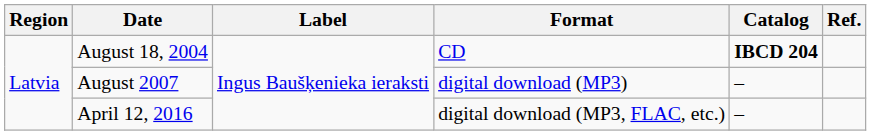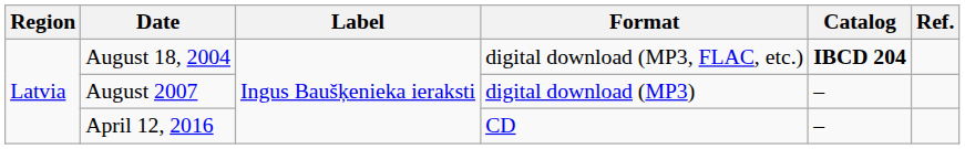 <table class="wikitable">
 <tr>
 <th>Region</th>
 <th>Date</th>
 <th>Label</th>
 <th>Format</th>
 <th>Catalog</th>
 <th>Ref.</th>
 </tr>
 <tr>
 <td rowspan="3"><a href='#'>Latvia</a></td>
 <td>August 18, <a href='#'>2004</a></td>
 <td rowspan="3"><a href='#'>Ingus Baušķenieka ieraksti</a></td>
-<td><a href='#'>CD</a></td>
+<td>digital download (MP3, <a href='#'>FLAC</a>, etc.)</td>
 <td><strong>IBCD 204</strong></td>
 <td></td>
 </tr>
 <tr>
 <td>August <a href='#'>2007</a></td>
 <td><a href='#'>digital download</a> (<a href='#'>MP3</a>)</td>
 <td>–</td>
 <td><br></td>
 </tr>
 <tr>
 <td>April 12, <a href='#'>2016</a></td>
-<td>digital download (MP3, <a href='#'>FLAC</a>, etc.)</td>
+<td><a href='#'>CD</a></td>
 <td>–</td>
 <td></td>
 </tr>
 </table>
